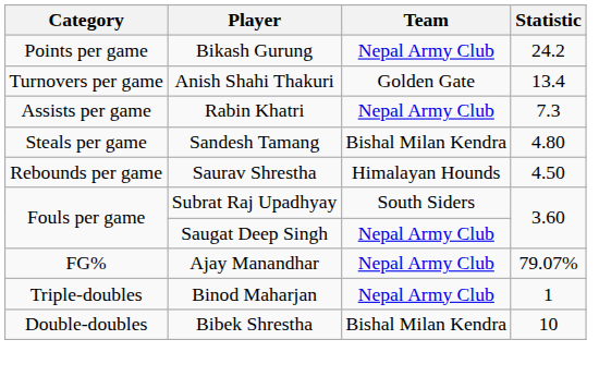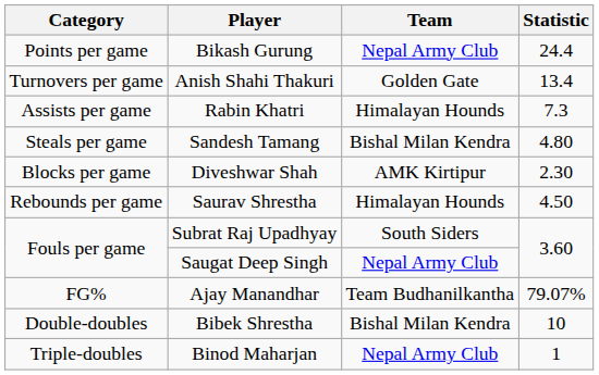 <table class="wikitable" style="text-align:center">
 <tr>
 <th>Category</th>
 <th>Player</th>
 <th>Team</th>
 <th>Statistic</th>
 </tr>
 <tr>
 <td>Points per game</td>
 <td>Bikash Gurung</td>
 <td><a href='#'>Nepal Army Club</a></td>
-<td>24.2</td>
+<td>24.4</td>
 </tr>
 <tr>
 <td>Turnovers per game</td>
 <td>Anish Shahi Thakuri</td>
 <td>Golden Gate</td>
 <td>13.4</td>
 </tr>
 <tr>
 <td>Assists per game</td>
 <td>Rabin Khatri</td>
-<td><a href='#'>Nepal Army Club</a></td>
+<td>Himalayan Hounds</td>
 <td>7.3</td>
 </tr>
 <tr>
 <td>Steals per game</td>
 <td>Sandesh Tamang</td>
 <td>Bishal Milan Kendra</td>
 <td>4.80</td>
+</tr>
+<tr>
+<td>Blocks per game</td>
+<td>Diveshwar Shah</td>
+<td>AMK Kirtipur</td>
+<td>2.30</td>
 </tr>
 <tr>
 <td>Rebounds per game</td>
 <td>Saurav Shrestha</td>
 <td>Himalayan Hounds</td>
 <td>4.50</td>
 </tr>
 <tr>
 <td rowspan="2">Fouls per game</td>
 <td>Subrat Raj Upadhyay</td>
 <td>South Siders</td>
 <td rowspan="2">3.60</td>
 </tr>
 <tr>
 <td>Saugat Deep Singh</td>
 <td><a href='#'>Nepal Army Club</a></td>
 </tr>
 <tr>
 <td>FG%</td>
 <td>Ajay Manandhar</td>
-<td><a href='#'>Nepal Army Club</a></td>
+<td>Team Budhanilkantha</td>
 <td>79.07%</td>
+</tr>
+<tr>
+<td>Double-doubles</td>
+<td>Bibek Shrestha</td>
+<td>Bishal Milan Kendra</td>
+<td>10</td>
 </tr>
 <tr>
 <td>Triple-doubles</td>
 <td>Binod Maharjan</td>
 <td><a href='#'>Nepal Army Club</a></td>
 <td>1</td>
 </tr>
-<tr>
-<td>Double-doubles</td>
-<td>Bibek Shrestha</td>
-<td>Bishal Milan Kendra</td>
-<td>10</td>
-</tr>
 </table>
